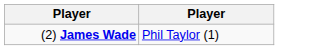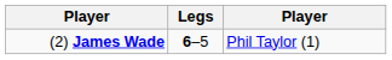 <table class=wikitable style="text-align:center">
 <tr>
 <th width=163>Player</th>
+<th width=50>Legs</th>
 <th width=163>Player</th>
 </tr>
 <tr align=left>
 <td align=right>(2) <strong><a href='#'>James Wade</a></strong> </td>
+<td align=center><strong>6</strong>–5</td>
 <td> <a href='#'>Phil Taylor</a> (1)</td>
 </tr>
 </table>
